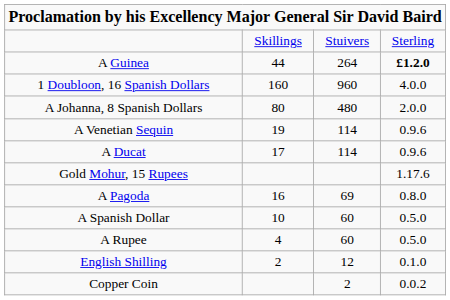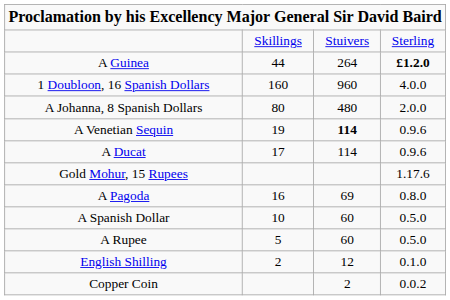 <table border=1 cellpadding=2 style="margin-left:1em; margin-bottom: 1em; color: black; border-collapse: collapse; font-size: 95%;" class="wikitable">
 <tr align="center" style="font-size:120%;">
 <td colspan="4"><strong>Proclamation by his Excellency Major General Sir David Baird</strong></td>
 </tr>
 <tr align='center'>
 <td></td>
 <td><a href='#'>Skillings</a></td>
 <td><a href='#'>Stuivers</a></td>
 <td><a href='#'>Sterling</a></td>
 </tr>
 <tr align='center'>
 <td>A <a href='#'>Guinea</a></td>
 <td>44</td>
 <td>264</td>
 <td><strong>£1.2.0</strong></td>
 </tr>
 <tr align='center'>
 <td>1 <a href='#'>Doubloon</a>, 16 <a href='#'>Spanish Dollars</a></td>
 <td>160</td>
 <td>960</td>
 <td>4.0.0</td>
 </tr>
 <tr align='center'>
 <td>A Johanna, 8 Spanish Dollars</td>
 <td>80</td>
 <td>480</td>
 <td>2.0.0</td>
 </tr>
 <tr align='center'>
 <td>A Venetian <a href='#'>Sequin</a></td>
 <td>19</td>
-<td>114</td>
+<td><strong>114</strong></td>
 <td>0.9.6</td>
 </tr>
 <tr align='center'>
 <td>A <a href='#'>Ducat</a></td>
 <td>17</td>
 <td>114</td>
 <td>0.9.6</td>
 </tr>
 <tr align='center'>
 <td>Gold <a href='#'>Mohur</a>, 15 <a href='#'>Rupees</a></td>
 <td></td>
 <td></td>
 <td>1.17.6</td>
 </tr>
 <tr align='center'>
 <td>A <a href='#'>Pagoda</a></td>
 <td>16</td>
 <td>69</td>
 <td>0.8.0</td>
 </tr>
 <tr align='center'>
 <td>A Spanish Dollar</td>
 <td>10</td>
 <td>60</td>
 <td>0.5.0</td>
 </tr>
 <tr align='center'>
 <td>A Rupee</td>
-<td>4</td>
+<td>5</td>
 <td>60</td>
 <td>0.5.0</td>
 </tr>
 <tr align='center'>
 <td><a href='#'>English Shilling</a></td>
 <td>2</td>
 <td>12</td>
 <td>0.1.0</td>
 </tr>
 <tr align='center'>
 <td>Copper Coin</td>
 <td></td>
 <td>2</td>
 <td>0.0.2</td>
 </tr>
 </table>
